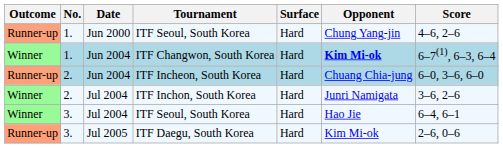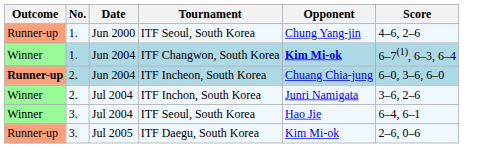 <table class="sortable wikitable" style=font-size:97%>
 <tr>
 <th>Outcome</th>
 <th>No.</th>
 <th>Date</th>
 <th>Tournament</th>
-<th>Surface</th>
 <th>Opponent</th>
 <th>Score</th>
 </tr>
 <tr style="background:#f0f8ff;">
 <td bgcolor=FEA07A>Runner-up</td>
 <td>1.</td>
 <td>Jun 2000</td>
 <td>ITF Seoul, South Korea</td>
-<td>Hard</td>
 <td> <a href='#'>Chung Yang-jin</a></td>
 <td>4–6, 2–6</td>
 </tr>
 <tr style="background:lightblue;">
 <td bgcolor=#98fb98>Winner</td>
 <td>1.</td>
 <td>Jun 2004</td>
 <td>ITF Changwon, South Korea</td>
-<td>Hard</td>
 <td><strong> <a href='#'>Kim Mi-ok</a></strong></td>
 <td>6–7<sup>(1)</sup>, 6–3, 6–4</td>
 </tr>
 <tr style="background:lightblue;">
-<td bgcolor=FEA07A>Runner-up</td>
+<td bgcolor=FEA07A><strong>Runner-up</strong></td>
 <td>2.</td>
 <td>Jun 2004</td>
 <td>ITF Incheon, South Korea</td>
-<td>Hard</td>
 <td> <a href='#'>Chuang Chia-jung</a></td>
 <td>6–0, 3–6, 6–0</td>
 </tr>
 <tr bgcolor="#f0f8ff">
 <td style="background:#98fb98;">Winner</td>
 <td>2.</td>
 <td>Jul 2004</td>
 <td>ITF Inchon, South Korea</td>
-<td>Hard</td>
 <td> <a href='#'>Junri Namigata</a></td>
 <td>3–6, 2–6</td>
 </tr>
 <tr bgcolor="#f0f8ff">
 <td style="background:#98fb98;">Winner</td>
 <td>3.</td>
 <td>Jul 2004</td>
 <td>ITF Seoul, South Korea</td>
-<td>Hard</td>
 <td> <a href='#'>Hao Jie</a></td>
 <td>6–4, 6–1</td>
 </tr>
 <tr style="background:#f0f8ff;">
 <td style="background:#ffa07a;">Runner-up</td>
 <td>3.</td>
 <td>Jul 2005</td>
 <td>ITF Daegu, South Korea</td>
-<td>Hard</td>
 <td> <a href='#'>Kim Mi-ok</a></td>
 <td>2–6, 0–6</td>
 </tr>
 </table>
